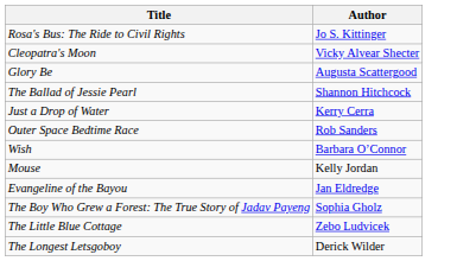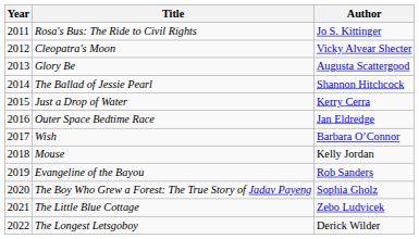 <table class="wikitable">
 <tr>
+<th>Year</th>
 <th>Title</th>
 <th>Author</th>
 </tr>
 <tr>
+<td>2011</td>
 <td><em>Rosa's Bus: The Ride to Civil Rights</em></td>
 <td><a href='#'>Jo S. Kittinger</a></td>
 </tr>
 <tr>
+<td>2012</td>
 <td><em>Cleopatra's Moon</em></td>
 <td><a href='#'>Vicky Alvear Shecter</a></td>
 </tr>
 <tr>
+<td>2013</td>
 <td><em>Glory Be</em></td>
 <td><a href='#'>Augusta Scattergood</a></td>
 </tr>
 <tr>
+<td>2014</td>
 <td><em>The Ballad of Jessie Pearl</em></td>
 <td><a href='#'>Shannon Hitchcock</a></td>
 </tr>
 <tr>
+<td>2015</td>
 <td><em>Just a Drop of Water</em></td>
 <td><a href='#'>Kerry Cerra</a></td>
 </tr>
 <tr>
+<td>2016</td>
 <td><em>Outer Space Bedtime Race</em></td>
-<td><a href='#'>Rob Sanders</a></td>
+<td><a href='#'>Jan Eldredge</a></td>
 </tr>
 <tr>
+<td>2017</td>
 <td><em>Wish</em></td>
 <td><a href='#'>Barbara O’Connor</a></td>
 </tr>
 <tr>
+<td>2018</td>
 <td><em>Mouse</em></td>
 <td>Kelly Jordan</td>
 </tr>
 <tr>
+<td>2019</td>
 <td><em>Evangeline of the Bayou</em></td>
-<td><a href='#'>Jan Eldredge</a></td>
+<td><a href='#'>Rob Sanders</a></td>
 </tr>
 <tr>
+<td>2020</td>
 <td><em>The Boy Who Grew a Forest: The True Story of <a href='#'>Jadav Payeng</a></em></td>
 <td><a href='#'>Sophia Gholz</a></td>
 </tr>
 <tr>
+<td>2021</td>
 <td><em>The Little Blue Cottage</em></td>
 <td><a href='#'>Zebo Ludvicek</a></td>
 </tr>
 <tr>
+<td>2022</td>
 <td><em>The Longest Letsgoboy</em></td>
 <td>Derick Wilder</td>
 </tr>
 </table>
